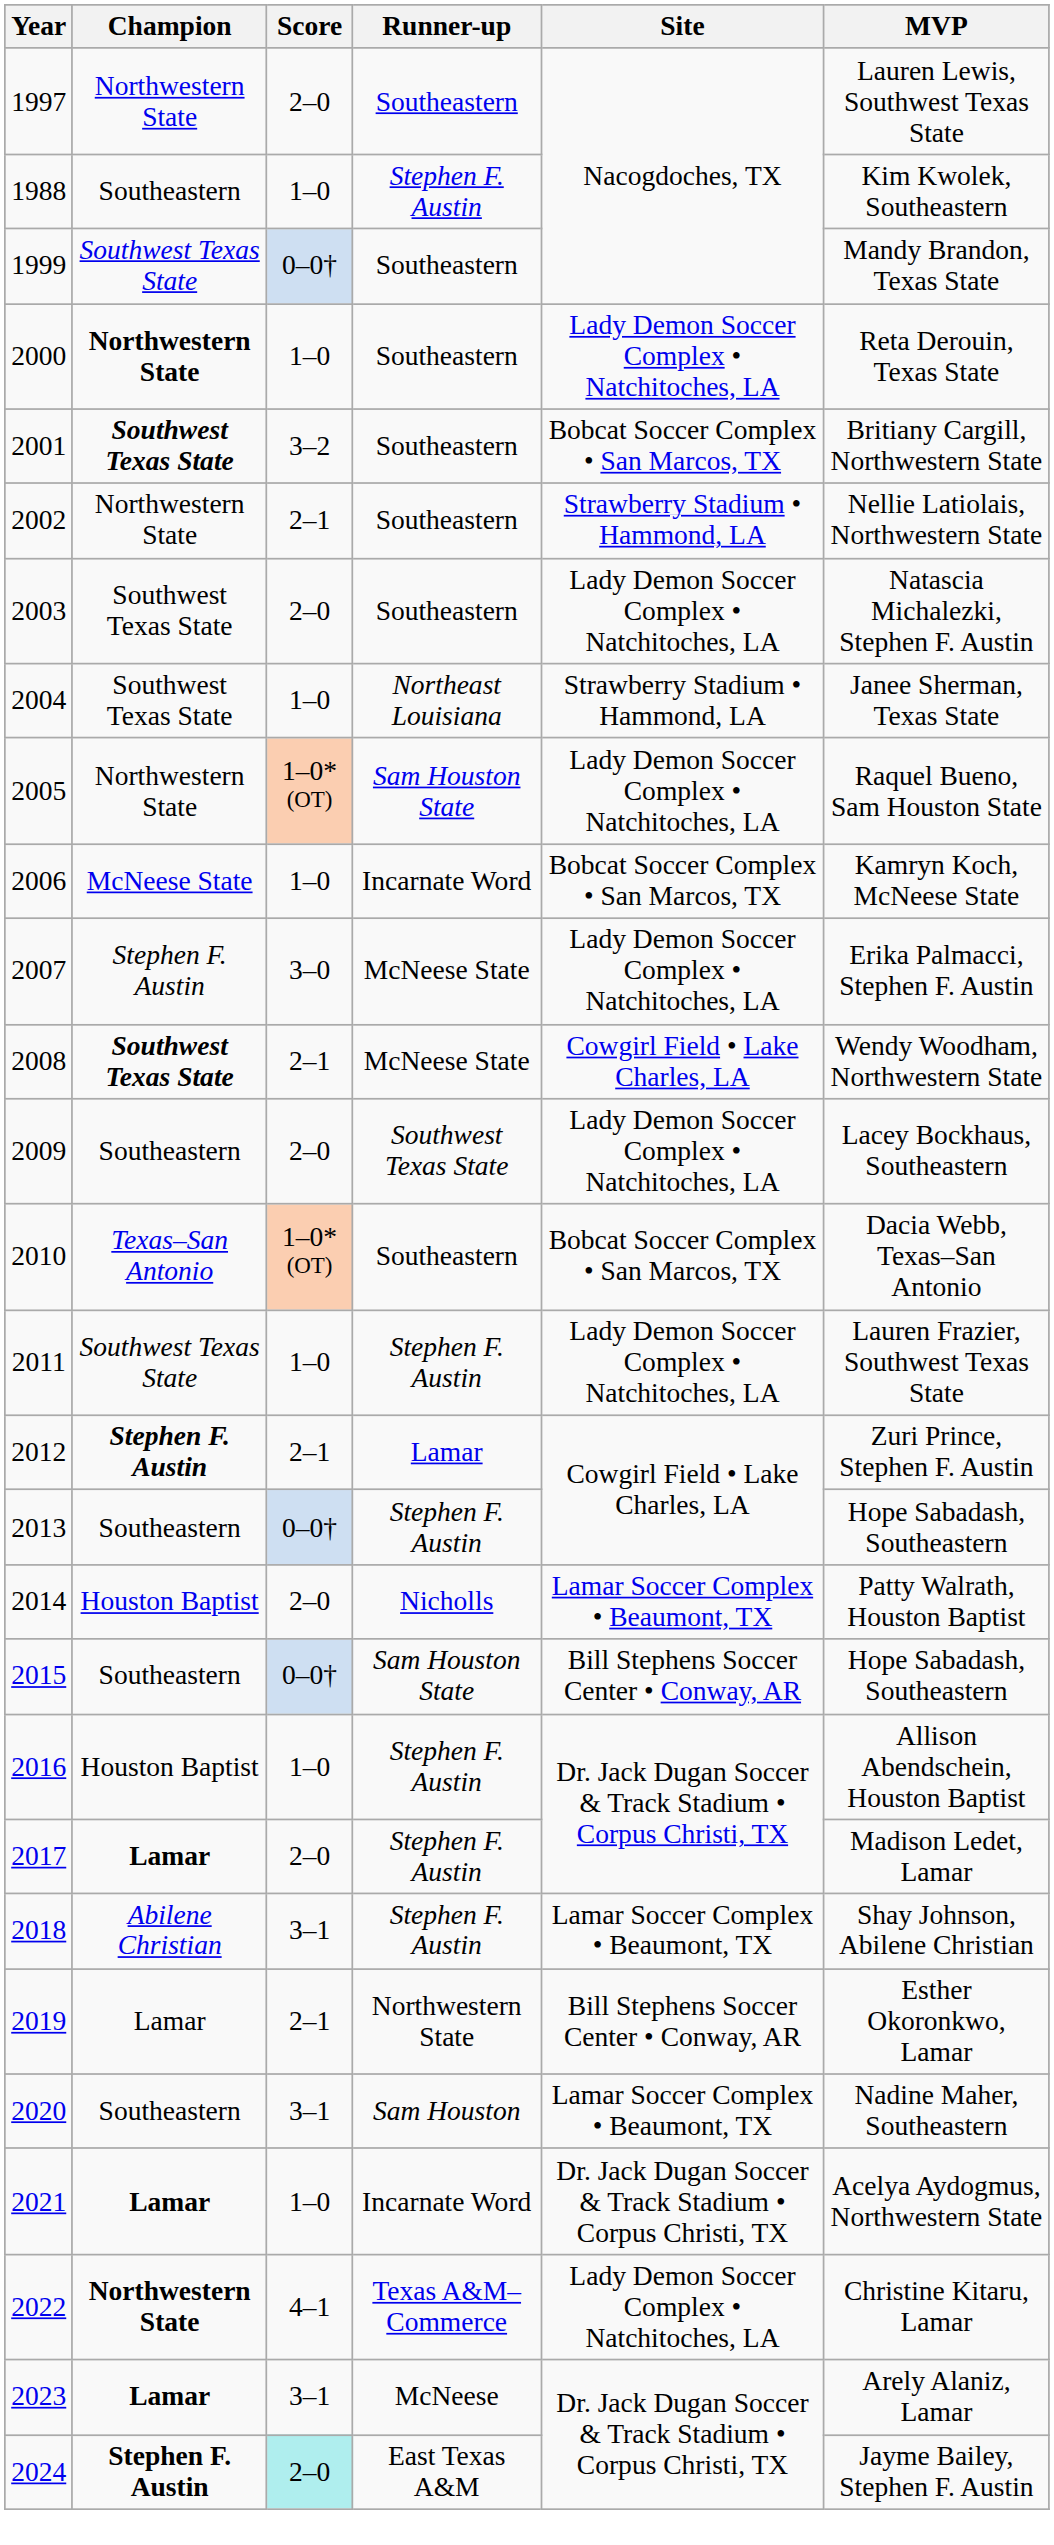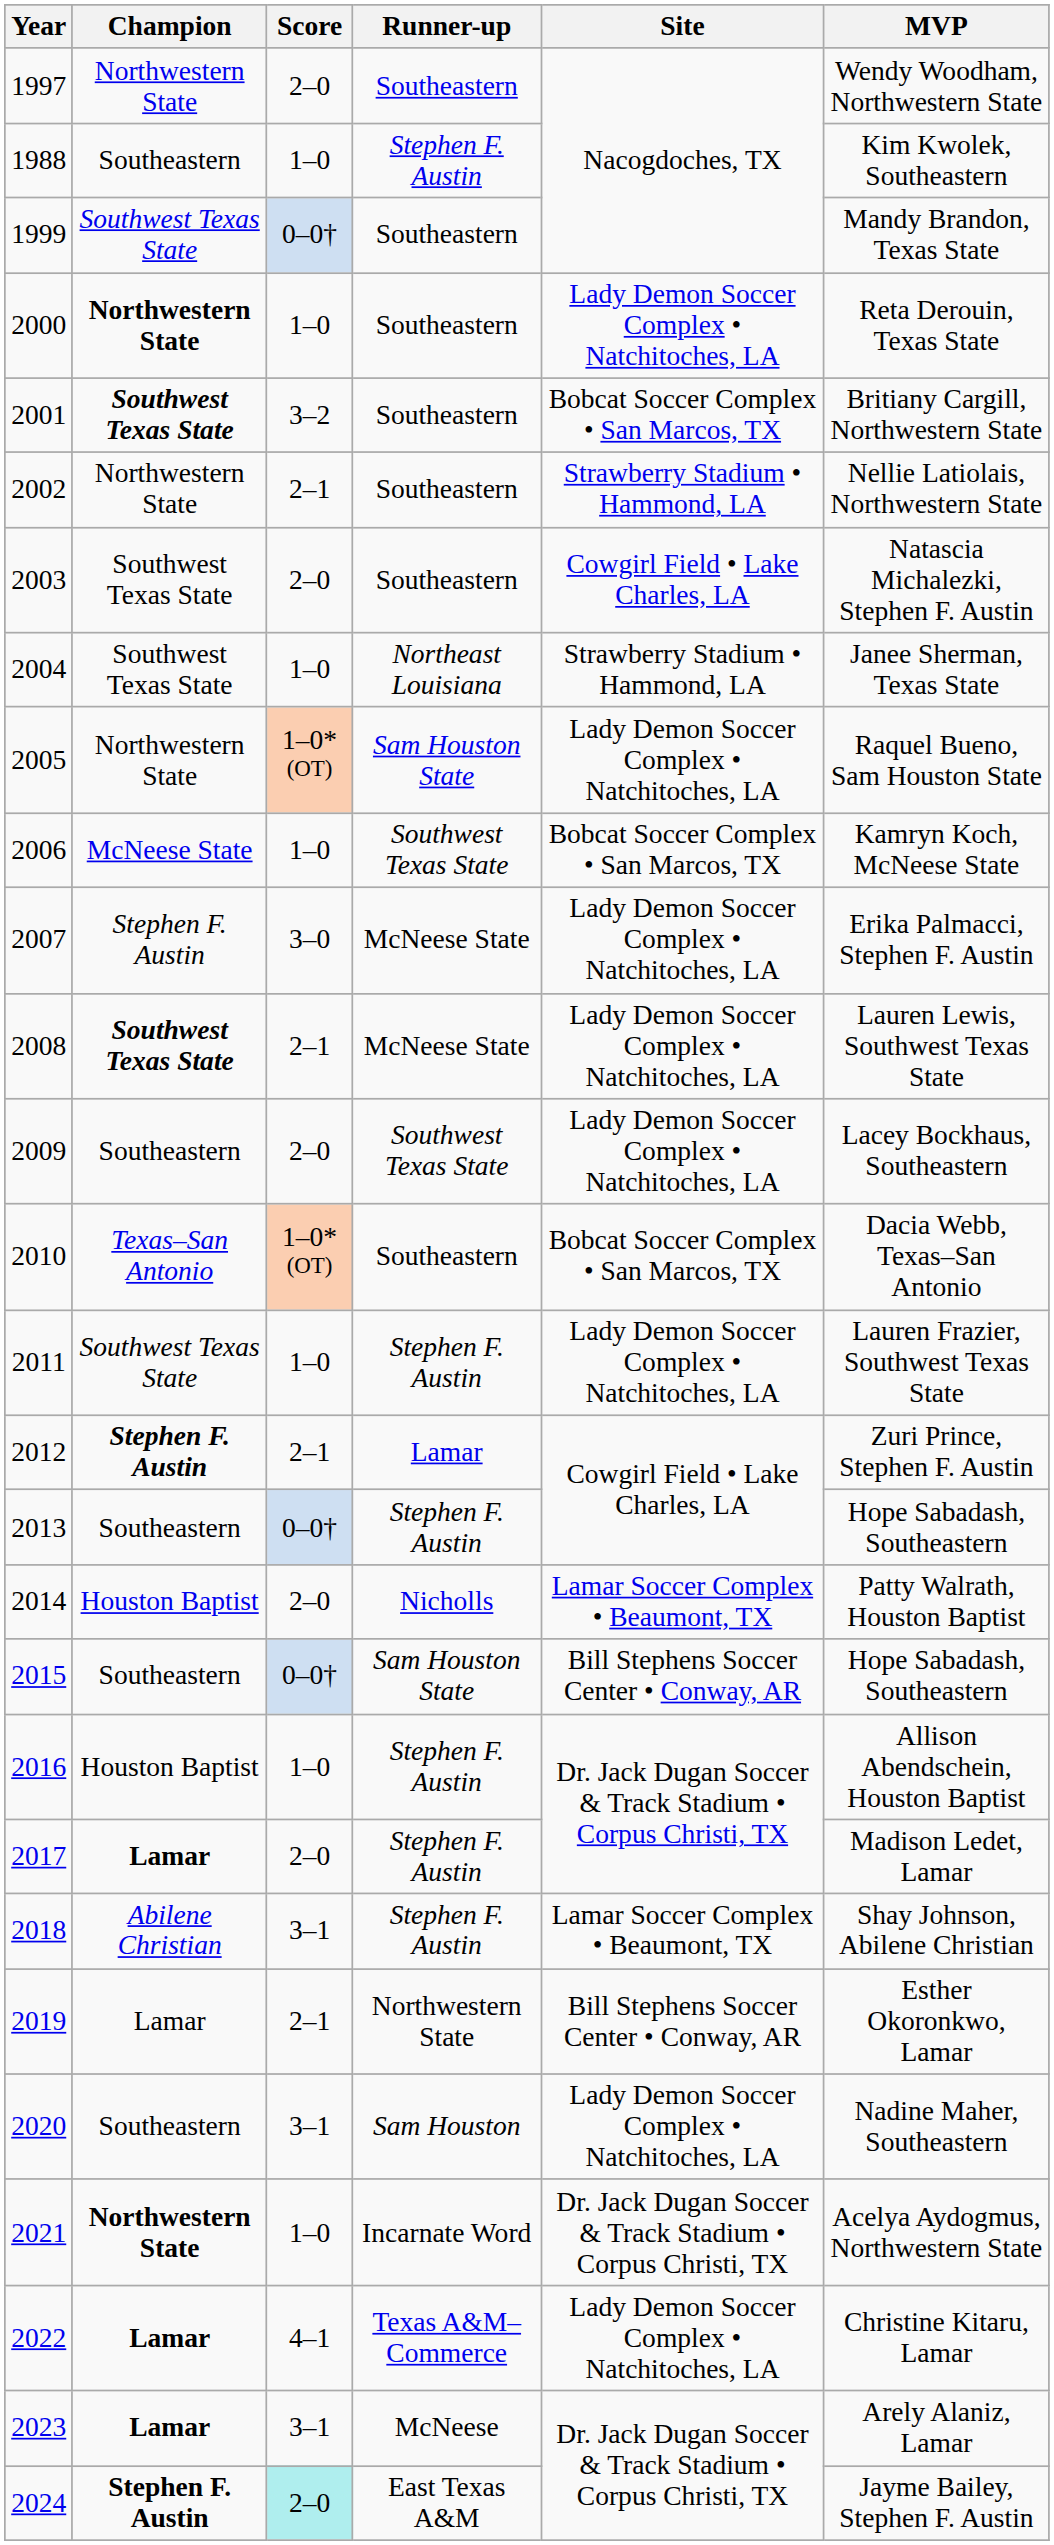 <table class="wikitable sortable" style="text-align:center;">
 <tr>
 <th>Year</th>
 <th>Champion</th>
 <th>Score</th>
 <th>Runner-up</th>
 <th>Site</th>
 <th>MVP</th>
 </tr>
 <tr>
 <td>1997</td>
 <td><a href='#'>Northwestern State</a> </td>
 <td>2–0</td>
 <td><a href='#'>Southeastern</a></td>
 <td rowspan=3>Nacogdoches, TX</td>
-<td>Lauren Lewis, Southwest Texas State</td>
+<td>Wendy Woodham, Northwestern State</td>
 </tr>
 <tr>
 <td>1988</td>
 <td>Southeastern </td>
 <td>1–0</td>
 <td><em><a href='#'>Stephen F. Austin</a></em></td>
 <td>Kim Kwolek, Southeastern</td>
 </tr>
 <tr>
 <td>1999</td>
 <td><em><a href='#'>Southwest Texas State</a></em> </td>
 <td style="background-color:#cedff2">0–0†<br></td>
 <td>Southeastern</td>
 <td>Mandy Brandon, Texas State</td>
 </tr>
 <tr>
 <td>2000</td>
 <td><strong>Northwestern State</strong> </td>
 <td>1–0</td>
 <td>Southeastern</td>
 <td><a href='#'>Lady Demon Soccer Complex</a> • <a href='#'>Natchitoches, LA</a></td>
 <td>Reta Derouin, Texas State</td>
 </tr>
 <tr>
 <td>2001</td>
 <td><strong><em>Southwest Texas State</em></strong> </td>
 <td>3–2</td>
 <td>Southeastern</td>
 <td>Bobcat Soccer Complex • <a href='#'>San Marcos, TX</a></td>
 <td>Britiany Cargill, Northwestern State</td>
 </tr>
 <tr>
 <td>2002</td>
 <td>Northwestern State </td>
 <td>2–1</td>
 <td>Southeastern</td>
 <td><a href='#'>Strawberry Stadium</a> • <a href='#'>Hammond, LA</a></td>
 <td>Nellie Latiolais, Northwestern State</td>
 </tr>
 <tr>
 <td>2003</td>
 <td>Southwest Texas State </td>
 <td>2–0</td>
 <td>Southeastern</td>
-<td>Lady Demon Soccer Complex • Natchitoches, LA</td>
+<td><a href='#'>Cowgirl Field</a> • <a href='#'>Lake Charles, LA</a></td>
 <td>Natascia Michalezki, Stephen F. Austin</td>
 </tr>
 <tr>
 <td>2004</td>
 <td>Southwest Texas State </td>
 <td>1–0</td>
 <td><em>Northeast Louisiana</em></td>
 <td>Strawberry Stadium • Hammond, LA</td>
 <td>Janee Sherman, Texas State</td>
 </tr>
 <tr>
 <td>2005</td>
 <td>Northwestern State </td>
 <td style="background-color:#FBCEB1">1–0*<sup>(OT)</sup></td>
 <td><em><a href='#'>Sam Houston State</a></em></td>
 <td>Lady Demon Soccer Complex • Natchitoches, LA</td>
 <td>Raquel Bueno, Sam Houston State</td>
 </tr>
 <tr>
 <td>2006</td>
 <td><a href='#'>McNeese State</a> </td>
 <td>1–0</td>
-<td>Incarnate Word</td>
+<td><em>Southwest Texas State</em></td>
 <td>Bobcat Soccer Complex • San Marcos, TX</td>
 <td>Kamryn Koch, McNeese State</td>
 </tr>
 <tr>
 <td>2007</td>
 <td><em>Stephen F. Austin</em> </td>
 <td>3–0</td>
 <td>McNeese State</td>
 <td>Lady Demon Soccer Complex • Natchitoches, LA</td>
 <td>Erika Palmacci, Stephen F. Austin</td>
 </tr>
 <tr>
 <td>2008</td>
 <td><strong><em>Southwest Texas State</em></strong> </td>
 <td>2–1</td>
 <td>McNeese State</td>
-<td><a href='#'>Cowgirl Field</a> • <a href='#'>Lake Charles, LA</a></td>
-<td>Wendy Woodham, Northwestern State</td>
+<td>Lady Demon Soccer Complex • Natchitoches, LA</td>
+<td>Lauren Lewis, Southwest Texas State</td>
 </tr>
 <tr>
 <td>2009</td>
 <td>Southeastern </td>
 <td>2–0</td>
 <td><em>Southwest Texas State</em></td>
 <td>Lady Demon Soccer Complex • Natchitoches, LA</td>
 <td>Lacey Bockhaus, Southeastern</td>
 </tr>
 <tr>
 <td>2010</td>
 <td><em><a href='#'>Texas–San Antonio</a></em> </td>
 <td style="background-color:#FBCEB1">1–0*<sup>(OT)</sup></td>
 <td>Southeastern</td>
 <td>Bobcat Soccer Complex • San Marcos, TX</td>
 <td>Dacia Webb, Texas–San Antonio</td>
 </tr>
 <tr>
 <td>2011</td>
 <td><em>Southwest Texas State</em> </td>
 <td>1–0</td>
 <td><em>Stephen F. Austin</em></td>
 <td>Lady Demon Soccer Complex • Natchitoches, LA</td>
 <td>Lauren Frazier, Southwest Texas State</td>
 </tr>
 <tr>
 <td>2012</td>
 <td><strong><em>Stephen F. Austin</em></strong> </td>
 <td>2–1</td>
 <td><a href='#'>Lamar</a></td>
 <td rowspan=2>Cowgirl Field • Lake Charles, LA</td>
 <td>Zuri Prince, Stephen F. Austin</td>
 </tr>
 <tr>
 <td>2013</td>
 <td>Southeastern </td>
 <td style="background-color:#cedff2">0–0†<br></td>
 <td><em>Stephen F. Austin</em></td>
 <td>Hope Sabadash, Southeastern</td>
 </tr>
 <tr>
 <td>2014</td>
 <td><a href='#'>Houston Baptist</a> </td>
 <td>2–0</td>
 <td><a href='#'>Nicholls</a></td>
 <td><a href='#'>Lamar Soccer Complex</a> • <a href='#'>Beaumont, TX</a></td>
 <td>Patty Walrath, Houston Baptist</td>
 </tr>
 <tr>
 <td><a href='#'>2015</a></td>
 <td>Southeastern </td>
 <td style="background-color:#cedff2">0–0†<br></td>
 <td><em>Sam Houston State</em></td>
 <td>Bill Stephens Soccer Center • <a href='#'>Conway, AR</a></td>
 <td>Hope Sabadash, Southeastern</td>
 </tr>
 <tr>
 <td><a href='#'>2016</a></td>
 <td>Houston Baptist </td>
 <td>1–0</td>
 <td><em>Stephen F. Austin</em></td>
 <td rowspan=2>Dr. Jack Dugan Soccer & Track Stadium • <a href='#'>Corpus Christi, TX</a></td>
 <td>Allison Abendschein, Houston Baptist</td>
 </tr>
 <tr>
 <td><a href='#'>2017</a></td>
 <td><strong>Lamar</strong> </td>
 <td>2–0</td>
 <td><em>Stephen F. Austin</em></td>
 <td>Madison Ledet, Lamar</td>
 </tr>
 <tr>
 <td><a href='#'>2018</a></td>
 <td><em><a href='#'>Abilene Christian</a></em> </td>
 <td>3–1</td>
 <td><em>Stephen F. Austin</em></td>
 <td>Lamar Soccer Complex • Beaumont, TX</td>
 <td>Shay Johnson, Abilene Christian</td>
 </tr>
 <tr>
 <td><a href='#'>2019</a></td>
 <td>Lamar </td>
 <td>2–1</td>
 <td>Northwestern State</td>
 <td>Bill Stephens Soccer Center • Conway, AR</td>
 <td>Esther Okoronkwo, Lamar</td>
 </tr>
 <tr>
 <td><a href='#'>2020</a></td>
 <td>Southeastern </td>
 <td>3–1</td>
 <td><em>Sam Houston</em></td>
-<td>Lamar Soccer Complex • Beaumont, TX</td>
+<td>Lady Demon Soccer Complex • Natchitoches, LA</td>
 <td>Nadine Maher, Southeastern</td>
 </tr>
 <tr>
 <td><a href='#'>2021</a></td>
-<td><strong>Lamar</strong> </td>
+<td><strong>Northwestern State</strong> </td>
 <td>1–0</td>
 <td>Incarnate Word</td>
 <td>Dr. Jack Dugan Soccer & Track Stadium • Corpus Christi, TX</td>
 <td>Acelya Aydogmus, Northwestern State</td>
 </tr>
 <tr>
 <td><a href='#'>2022</a></td>
-<td><strong>Northwestern State</strong> </td>
+<td><strong>Lamar</strong> </td>
 <td>4–1</td>
 <td><a href='#'>Texas A&M–Commerce</a></td>
 <td>Lady Demon Soccer Complex • Natchitoches, LA</td>
 <td>Christine Kitaru, Lamar</td>
 </tr>
 <tr>
 <td><a href='#'>2023</a></td>
 <td><strong>Lamar</strong> </td>
 <td>3–1</td>
 <td>McNeese</td>
 <td rowspan=2>Dr. Jack Dugan Soccer & Track Stadium  • Corpus Christi, TX</td>
 <td>Arely Alaniz, Lamar</td>
 </tr>
 <tr>
 <td><a href='#'>2024</a></td>
 <td><strong>Stephen F. Austin</strong> </td>
 <td style="background: paleturquoise;">2–0</td>
 <td>East Texas A&M</td>
 <td>Jayme Bailey, Stephen F. Austin</td>
 </tr>
 </table>
